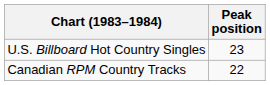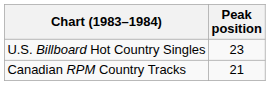 <table class="wikitable">
 <tr>
 <th>Chart (1983–1984)</th>
 <th>Peak<br>position</th>
 </tr>
 <tr>
 <td>U.S. <em>Billboard</em> Hot Country Singles</td>
 <td style="text-align:center;">23</td>
 </tr>
 <tr>
 <td>Canadian <em>RPM</em> Country Tracks</td>
-<td style="text-align:center;">22</td>
+<td style="text-align:center;">21</td>
 </tr>
 </table>
